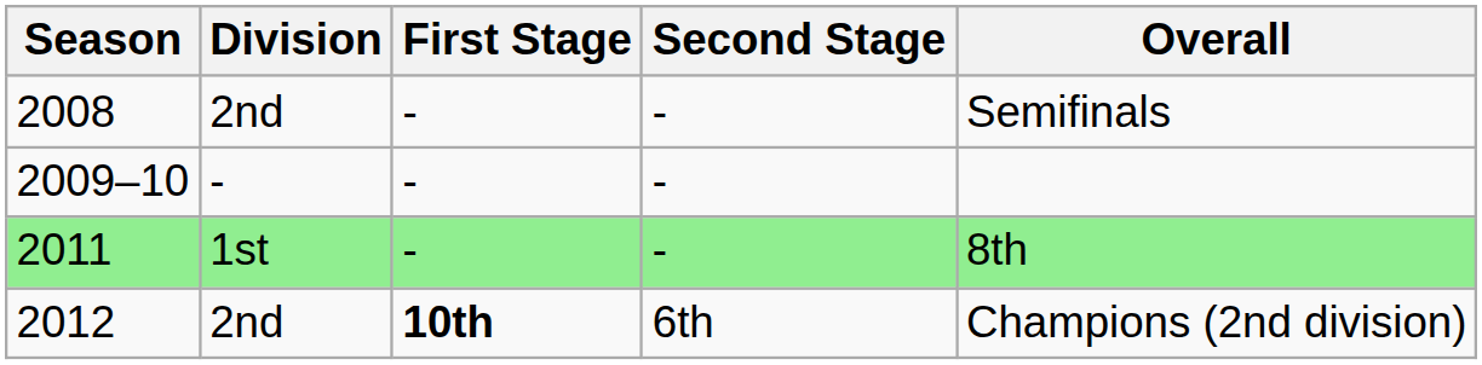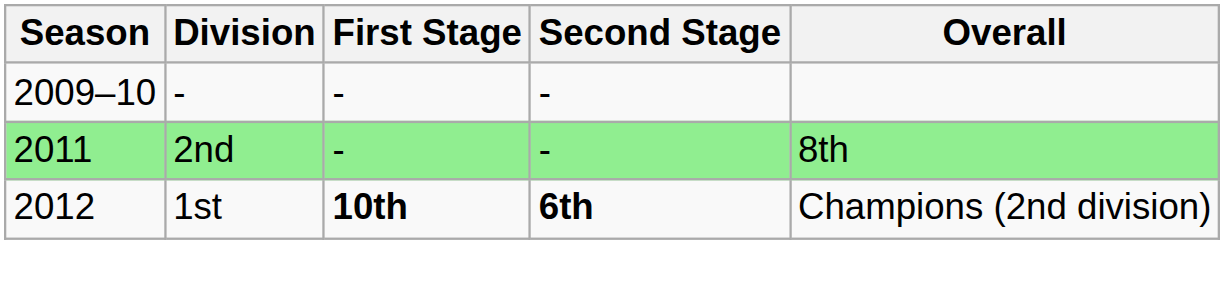 <table class="wikitable">
 <tr>
 <th>Season</th>
 <th>Division</th>
 <th>First Stage</th>
 <th>Second Stage</th>
 <th>Overall</th>
-</tr>
-<tr>
-<td>2008</td>
-<td>2nd</td>
-<td>-</td>
-<td>-</td>
-<td>Semifinals</td>
 </tr>
 <tr>
 <td>2009–10</td>
 <td>-</td>
 <td>-</td>
 <td>-</td>
 <td></td>
 </tr>
 <tr bgcolor=lightgreen>
 <td>2011</td>
-<td>1st</td>
+<td>2nd</td>
 <td>-</td>
 <td>-</td>
 <td>8th</td>
 </tr>
 <tr>
 <td>2012</td>
-<td>2nd</td>
+<td>1st</td>
 <td><strong>10th</strong></td>
-<td>6th</td>
+<td><strong>6th</strong></td>
 <td>Champions (2nd division)</td>
 </tr>
 </table>
